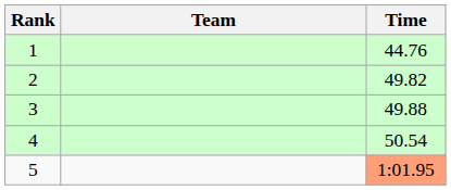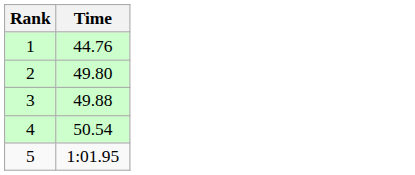 <table class=wikitable style="text-align:center">
 <tr>
 <th width=40>Rank</th>
-<th width=250>Team</th>
 <th width=60>Time</th>
 </tr>
 <tr bgcolor="ccffcc">
 <td>1</td>
-<td align=left></td>
 <td>44.76</td>
 </tr>
 <tr bgcolor="ccffcc">
 <td>2</td>
-<td align=left></td>
-<td>49.82</td>
+<td>49.80</td>
 </tr>
 <tr bgcolor="ccffcc">
 <td>3</td>
-<td align=left></td>
 <td>49.88</td>
 </tr>
 <tr bgcolor="ccffcc">
 <td>4</td>
-<td align=left></td>
 <td>50.54</td>
 </tr>
 <tr>
 <td>5</td>
-<td align=left></td>
-<td style="background: lightsalmon;">1:01.95</td>
+<td>1:01.95</td>
 </tr>
 </table>
